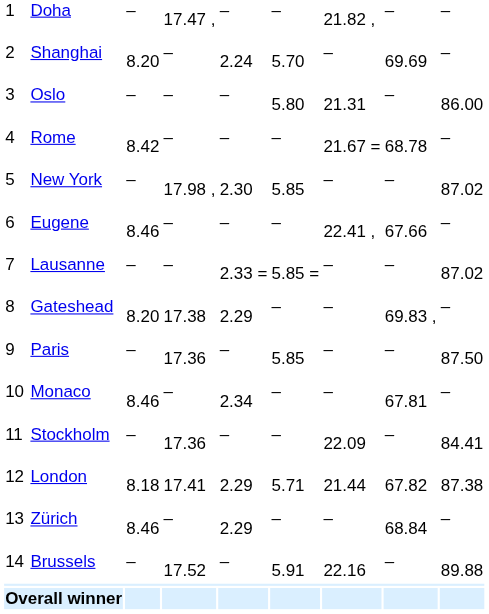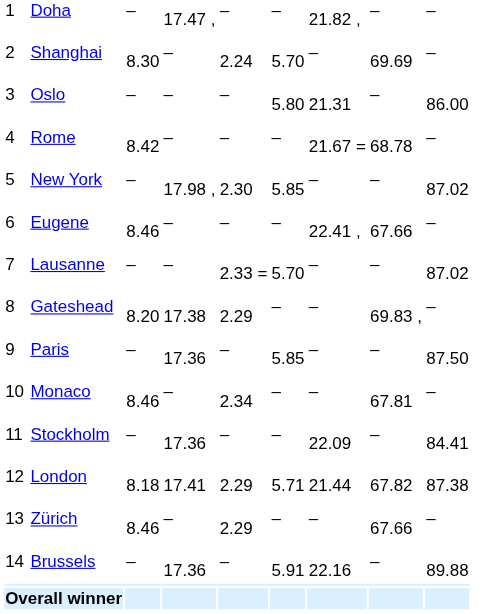 <table>
 <tr>
 <td>1</td>
 <td align=left><a href='#'>Doha</a></td>
 <td>–</td>
 <td><br> 17.47 , </td>
 <td>–</td>
 <td>–</td>
 <td><br> 21.82 , </td>
 <td>–</td>
 <td>–</td>
 </tr>
 <tr>
 <td>2</td>
 <td align=left><a href='#'>Shanghai</a></td>
-<td> <br> 8.20</td>
+<td> <br> 8.30 </td>
 <td>–</td>
 <td> <br> 2.24</td>
 <td> <br> 5.70 </td>
 <td>–</td>
 <td><br> 69.69 </td>
 <td>–</td>
 </tr>
 <tr>
 <td>3</td>
 <td align=left><a href='#'>Oslo</a></td>
 <td>–</td>
 <td>–</td>
 <td>–</td>
 <td> <br> 5.80 </td>
 <td> <br> 21.31</td>
 <td>–</td>
 <td> <br> 86.00</td>
 </tr>
 <tr>
 <td>4</td>
 <td align=left><a href='#'>Rome</a></td>
 <td> <br> 8.42 </td>
 <td>–</td>
 <td>–</td>
 <td>–</td>
 <td> <br> 21.67 =</td>
 <td><br> 68.78 </td>
 <td>–</td>
 </tr>
 <tr>
 <td>5</td>
 <td align=left><a href='#'>New York</a></td>
 <td>–</td>
 <td> <br> 17.98 , </td>
 <td> <br> 2.30 </td>
 <td> <br> 5.85 </td>
 <td>–</td>
 <td>–</td>
 <td> <br> 87.02 </td>
 </tr>
 <tr>
 <td>6</td>
 <td align=left><a href='#'>Eugene</a></td>
 <td> <br> 8.46</td>
 <td>–</td>
 <td>–</td>
 <td>–</td>
 <td><br> 22.41 , </td>
 <td> <br> 67.66</td>
 <td>–</td>
 </tr>
 <tr>
 <td>7</td>
 <td align=left><a href='#'>Lausanne</a></td>
 <td>–</td>
 <td>–</td>
 <td> <br> 2.33 =</td>
-<td> <br> 5.85 =</td>
+<td> <br> 5.70 </td>
 <td>–</td>
 <td>–</td>
 <td> <br> 87.02 </td>
 </tr>
 <tr>
 <td>8</td>
 <td align=left><a href='#'>Gateshead</a></td>
 <td> <br> 8.20</td>
 <td><br> 17.38</td>
 <td> <br> 2.29</td>
 <td>–</td>
 <td>–</td>
 <td><br> 69.83 , </td>
 <td>–</td>
 </tr>
 <tr>
 <td>9</td>
 <td align=left><a href='#'>Paris</a></td>
 <td>–</td>
 <td><br> 17.36</td>
 <td>–</td>
 <td> <br> 5.85 </td>
 <td>–</td>
 <td>–</td>
 <td> <br> 87.50</td>
 </tr>
 <tr>
 <td>10</td>
 <td align=left><a href='#'>Monaco</a></td>
 <td> <br> 8.46 </td>
 <td>–</td>
 <td> <br> 2.34 </td>
 <td>–</td>
 <td>–</td>
 <td> <br> 67.81</td>
 <td>–</td>
 </tr>
 <tr>
 <td>11</td>
 <td align=left><a href='#'>Stockholm</a></td>
 <td>–</td>
 <td><br> 17.36</td>
 <td>–</td>
 <td>–</td>
 <td><br> 22.09 </td>
 <td>–</td>
 <td><br> 84.41</td>
 </tr>
 <tr>
 <td>12</td>
 <td align=left><a href='#'>London</a></td>
 <td> <br> 8.18</td>
 <td><br> 17.41 </td>
 <td> <br> 2.29</td>
 <td> <br> 5.71</td>
 <td><br> 21.44 </td>
 <td> <br> 67.82 </td>
 <td> <br> 87.38</td>
 </tr>
 <tr>
 <td>13</td>
 <td align=left><a href='#'>Zürich</a></td>
 <td> <br> 8.46 </td>
 <td>–</td>
 <td> <br> 2.29</td>
 <td>–</td>
 <td>–</td>
-<td> <br> 68.84</td>
+<td> <br> 67.66</td>
 <td>–</td>
 </tr>
 <tr>
 <td>14</td>
 <td align=left><a href='#'>Brussels</a></td>
 <td>–</td>
-<td> <br> 17.52</td>
+<td><br> 17.36</td>
 <td>–</td>
 <td> <br> 5.91</td>
 <td><br> 22.16 </td>
 <td>–</td>
 <td> <br> 89.88</td>
 </tr>
 <tr>
 <td colspan=9 bgcolor=#DAEFFF></td>
 </tr>
 <tr bgcolor=#DAEFFF>
 <td colspan=2><strong>Overall winner</strong></td>
 <td></td>
 <td></td>
 <td></td>
 <td></td>
 <td></td>
 <td></td>
 <td></td>
 </tr>
 </table>
